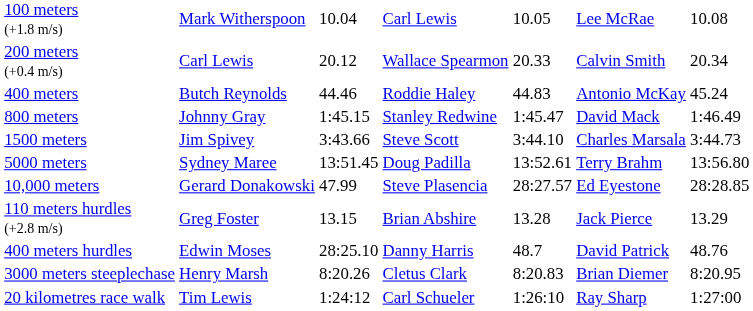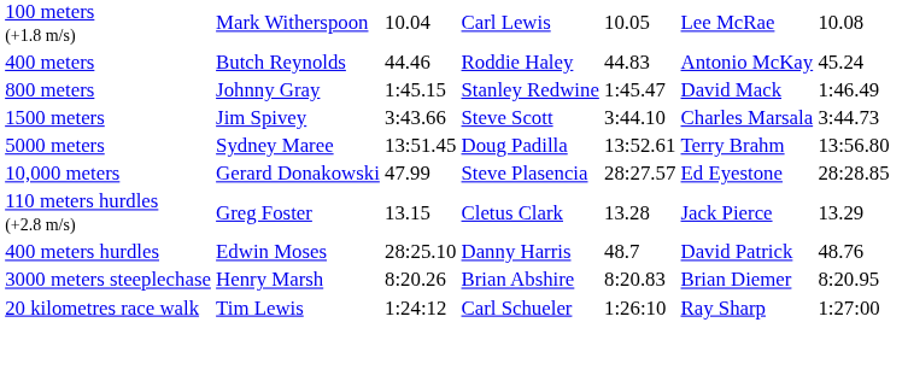 <table>
 <tr>
 <td><a href='#'>100 meters</a> <br><small>(+1.8 m/s)</small></td>
 <td><a href='#'>Mark Witherspoon</a></td>
 <td>10.04</td>
 <td><a href='#'>Carl Lewis</a></td>
 <td>10.05</td>
 <td><a href='#'>Lee McRae</a></td>
 <td>10.08</td>
-</tr>
-<tr>
-<td><a href='#'>200 meters</a> <br><small>(+0.4 m/s)</small></td>
-<td><a href='#'>Carl Lewis</a></td>
-<td>20.12</td>
-<td><a href='#'>Wallace Spearmon</a></td>
-<td>20.33</td>
-<td><a href='#'>Calvin Smith</a></td>
-<td>20.34</td>
 </tr>
 <tr>
 <td><a href='#'>400 meters</a></td>
 <td><a href='#'>Butch Reynolds</a></td>
 <td>44.46</td>
 <td><a href='#'>Roddie Haley</a></td>
 <td>44.83</td>
 <td><a href='#'>Antonio McKay</a></td>
 <td>45.24</td>
 </tr>
 <tr>
 <td><a href='#'>800 meters</a></td>
 <td><a href='#'>Johnny Gray</a></td>
 <td>1:45.15</td>
 <td><a href='#'>Stanley Redwine</a></td>
 <td>1:45.47</td>
 <td><a href='#'>David Mack</a></td>
 <td>1:46.49</td>
 </tr>
 <tr>
 <td><a href='#'>1500 meters</a></td>
 <td><a href='#'>Jim Spivey</a></td>
 <td>3:43.66</td>
 <td><a href='#'>Steve Scott</a></td>
 <td>3:44.10</td>
 <td><a href='#'>Charles Marsala</a></td>
 <td>3:44.73</td>
 </tr>
 <tr>
 <td><a href='#'>5000 meters</a></td>
 <td><a href='#'>Sydney Maree</a></td>
 <td>13:51.45</td>
 <td><a href='#'>Doug Padilla</a></td>
 <td>13:52.61</td>
 <td><a href='#'>Terry Brahm</a></td>
 <td>13:56.80</td>
 </tr>
 <tr>
 <td><a href='#'>10,000 meters</a></td>
 <td><a href='#'>Gerard Donakowski</a></td>
 <td>47.99</td>
 <td><a href='#'>Steve Plasencia</a></td>
 <td>28:27.57</td>
 <td><a href='#'>Ed Eyestone</a></td>
 <td>28:28.85</td>
 </tr>
 <tr>
 <td><a href='#'>110 meters hurdles</a><br><small>(+2.8 m/s)</small></td>
 <td><a href='#'>Greg Foster</a></td>
 <td>13.15</td>
-<td><a href='#'>Brian Abshire</a></td>
+<td><a href='#'>Cletus Clark</a></td>
 <td>13.28</td>
 <td><a href='#'>Jack Pierce</a></td>
 <td>13.29</td>
 </tr>
 <tr>
 <td><a href='#'>400 meters hurdles</a></td>
 <td><a href='#'>Edwin Moses</a></td>
 <td>28:25.10</td>
 <td><a href='#'>Danny Harris</a></td>
 <td>48.7</td>
 <td><a href='#'>David Patrick</a></td>
 <td>48.76</td>
 </tr>
 <tr>
 <td><a href='#'>3000 meters steeplechase</a></td>
 <td><a href='#'>Henry Marsh</a></td>
 <td>8:20.26</td>
-<td><a href='#'>Cletus Clark</a></td>
+<td><a href='#'>Brian Abshire</a></td>
 <td>8:20.83</td>
 <td><a href='#'>Brian Diemer</a></td>
 <td>8:20.95</td>
 </tr>
 <tr>
 <td><a href='#'>20 kilometres race walk</a></td>
 <td><a href='#'>Tim Lewis</a></td>
 <td>1:24:12</td>
 <td><a href='#'>Carl Schueler</a></td>
 <td>1:26:10</td>
 <td><a href='#'>Ray Sharp</a></td>
 <td>1:27:00</td>
 </tr>
 </table>
